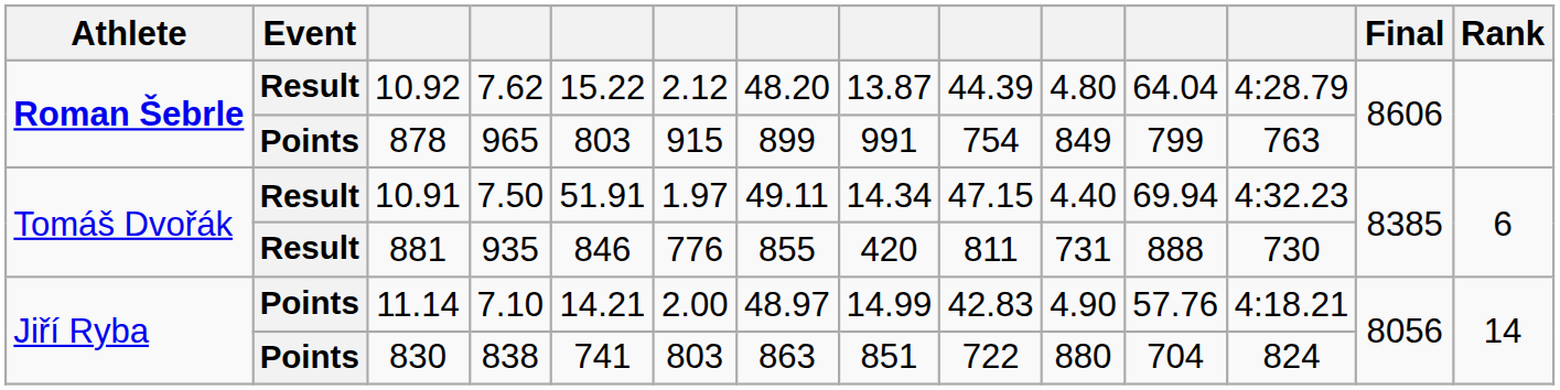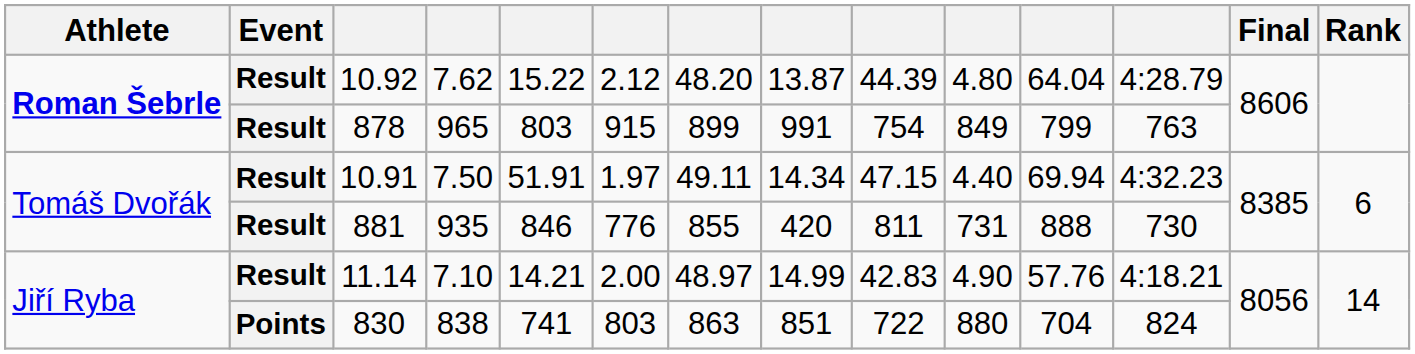 <table class=wikitable style=font-size:90%;text-align:center>
 <tr>
 <th>Athlete</th>
 <th>Event</th>
 <th></th>
 <th></th>
 <th></th>
 <th></th>
 <th></th>
 <th></th>
 <th></th>
 <th></th>
 <th></th>
 <th></th>
 <th>Final</th>
 <th>Rank</th>
 </tr>
 <tr>
 <td align=left rowspan=2><strong><a href='#'>Roman Šebrle</a></strong></td>
 <th style=font-size:95%>Result</th>
 <td>10.92</td>
 <td>7.62</td>
 <td>15.22</td>
 <td>2.12</td>
 <td>48.20</td>
 <td>13.87</td>
 <td>44.39</td>
 <td>4.80</td>
 <td>64.04</td>
 <td>4:28.79</td>
 <td rowspan=2>8606</td>
 <td rowspan=2></td>
 </tr>
 <tr>
-<th style=font-size:95%>Points</th>
+<th style=font-size:95%>Result</th>
 <td>878</td>
 <td>965</td>
 <td>803</td>
 <td>915</td>
 <td>899</td>
 <td>991</td>
 <td>754</td>
 <td>849</td>
 <td>799</td>
 <td>763</td>
 </tr>
 <tr>
 <td align=left rowspan=2><a href='#'>Tomáš Dvořák</a></td>
 <th style=font-size:95%>Result</th>
 <td>10.91</td>
 <td>7.50</td>
 <td>51.91</td>
 <td>1.97</td>
 <td>49.11</td>
 <td>14.34</td>
 <td>47.15</td>
 <td>4.40</td>
 <td>69.94</td>
 <td>4:32.23</td>
 <td rowspan=2>8385</td>
 <td rowspan=2>6</td>
 </tr>
 <tr>
 <th style=font-size:95%>Result</th>
 <td>881</td>
 <td>935</td>
 <td>846</td>
 <td>776</td>
 <td>855</td>
 <td>420</td>
 <td>811</td>
 <td>731</td>
 <td>888</td>
 <td>730</td>
 </tr>
 <tr>
 <td align=left rowspan=2><a href='#'>Jiří Ryba</a></td>
-<th style=font-size:95%>Points</th>
+<th style=font-size:95%>Result</th>
 <td>11.14</td>
 <td>7.10</td>
 <td>14.21</td>
 <td>2.00</td>
 <td>48.97</td>
 <td>14.99</td>
 <td>42.83</td>
 <td>4.90</td>
 <td>57.76</td>
 <td>4:18.21</td>
 <td rowspan=2>8056</td>
 <td rowspan=2>14</td>
 </tr>
 <tr>
 <th style=font-size:95%>Points</th>
 <td>830</td>
 <td>838</td>
 <td>741</td>
 <td>803</td>
 <td>863</td>
 <td>851</td>
 <td>722</td>
 <td>880</td>
 <td>704</td>
 <td>824</td>
 </tr>
 </table>
